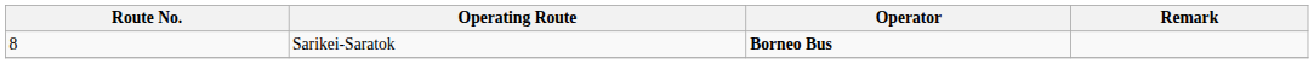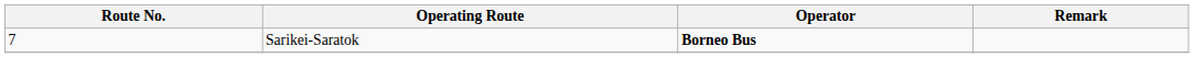 <table class="wikitable"  style="width:100%; margin:auto;">
 <tr>
 <th>Route No.</th>
 <th>Operating Route</th>
 <th>Operator</th>
 <th>Remark</th>
 </tr>
 <tr>
-<td>8</td>
+<td>7</td>
 <td>Sarikei-Saratok</td>
 <td><strong>Borneo Bus</strong></td>
 <td></td>
 </tr>
 <tr>
 </tr>
 </table>
